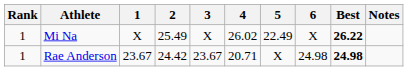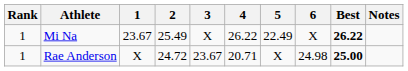 <table class="wikitable sortable" style="text-align:center">
 <tr>
 <th>Rank</th>
 <th>Athlete</th>
 <th>1</th>
 <th>2</th>
 <th>3</th>
 <th>4</th>
 <th>5</th>
 <th>6</th>
 <th>Best</th>
 <th>Notes</th>
 </tr>
 <tr>
 <td>1</td>
 <td align=left> <a href='#'>Mi Na</a></td>
-<td>X</td>
+<td>23.67</td>
 <td>25.49</td>
 <td>X</td>
-<td>26.02</td>
+<td>26.22</td>
 <td>22.49</td>
 <td>X</td>
 <td><strong>26.22</strong></td>
 <td></td>
 </tr>
 <tr>
 <td>1</td>
 <td align=left> <a href='#'>Rae Anderson</a></td>
-<td>23.67</td>
-<td>24.42</td>
+<td>X</td>
+<td>24.72</td>
 <td>23.67</td>
 <td>20.71</td>
 <td>X</td>
 <td>24.98</td>
-<td><strong>24.98</strong></td>
+<td><strong>25.00</strong></td>
 <td></td>
 </tr>
 </table>
